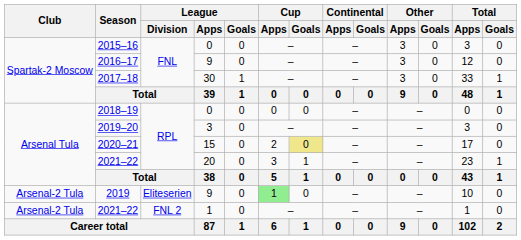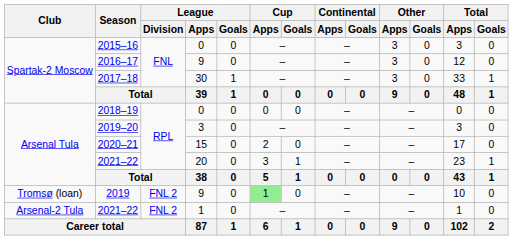 <table class="wikitable" style="text-align: center;">
 <tr>
 <th rowspan=2>Club</th>
 <th rowspan=2>Season</th>
 <th colspan=3>League</th>
 <th colspan=2>Cup</th>
 <th colspan=2>Continental</th>
 <th colspan=2>Other</th>
 <th colspan=2>Total</th>
 </tr>
 <tr>
 <th>Division</th>
 <th>Apps</th>
 <th>Goals</th>
 <th>Apps</th>
 <th>Goals</th>
 <th>Apps</th>
 <th>Goals</th>
 <th>Apps</th>
 <th>Goals</th>
 <th>Apps</th>
 <th>Goals</th>
 </tr>
 <tr>
 <td rowspan="4"><a href='#'>Spartak-2 Moscow</a></td>
 <td><a href='#'>2015–16</a></td>
 <td rowspan="3"><a href='#'>FNL</a></td>
 <td>0</td>
 <td>0</td>
 <td colspan=2>–</td>
 <td colspan=2>–</td>
 <td>3</td>
 <td>0</td>
 <td>3</td>
 <td>0</td>
 </tr>
 <tr>
 <td><a href='#'>2016–17</a></td>
 <td>9</td>
 <td>0</td>
 <td colspan=2>–</td>
 <td colspan=2>–</td>
 <td>3</td>
 <td>0</td>
 <td>12</td>
 <td>0</td>
 </tr>
 <tr>
 <td><a href='#'>2017–18</a></td>
 <td>30</td>
 <td>1</td>
 <td colspan=2>–</td>
 <td colspan=2>–</td>
 <td>3</td>
 <td>0</td>
 <td>33</td>
 <td>1</td>
 </tr>
 <tr>
 <th colspan=2>Total</th>
 <th>39</th>
 <th>1</th>
 <th>0</th>
 <th>0</th>
 <th>0</th>
 <th>0</th>
 <th>9</th>
 <th>0</th>
 <th>48</th>
 <th>1</th>
 </tr>
 <tr>
 <td rowspan="5"><a href='#'>Arsenal Tula</a></td>
 <td><a href='#'>2018–19</a></td>
 <td rowspan="4"><a href='#'>RPL</a></td>
 <td>0</td>
 <td>0</td>
 <td>0</td>
 <td>0</td>
 <td colspan=2>–</td>
 <td colspan=2>–</td>
 <td>0</td>
 <td>0</td>
 </tr>
 <tr>
 <td><a href='#'>2019–20</a></td>
 <td>3</td>
 <td>0</td>
 <td colspan=2>–</td>
 <td colspan=2>–</td>
 <td colspan=2>–</td>
 <td>3</td>
 <td>0</td>
 </tr>
 <tr>
 <td><a href='#'>2020–21</a></td>
 <td>15</td>
 <td>0</td>
 <td>2</td>
-<td style="background: khaki;">0</td>
+<td>0</td>
 <td colspan=2>–</td>
 <td colspan=2>–</td>
 <td>17</td>
 <td>0</td>
 </tr>
 <tr>
 <td><a href='#'>2021–22</a></td>
 <td>20</td>
 <td>0</td>
 <td>3</td>
 <td>1</td>
 <td colspan=2>–</td>
 <td colspan=2>–</td>
 <td>23</td>
 <td>1</td>
 </tr>
 <tr>
 <th colspan=2>Total</th>
 <th>38</th>
 <th>0</th>
 <th>5</th>
 <th>1</th>
 <th>0</th>
 <th>0</th>
 <th>0</th>
 <th>0</th>
 <th>43</th>
 <th>1</th>
 </tr>
 <tr>
-<td><a href='#'>Arsenal-2 Tula</a></td>
+<td><a href='#'>Tromsø</a> (loan)</td>
 <td><a href='#'>2019</a></td>
-<td><a href='#'>Eliteserien</a></td>
+<td><a href='#'>FNL 2</a></td>
 <td>9</td>
 <td>0</td>
 <td style="background: lightgreen;">1</td>
 <td>0</td>
 <td colspan=2>–</td>
 <td colspan=2>–</td>
 <td>10</td>
 <td>0</td>
 </tr>
 <tr>
 <td><a href='#'>Arsenal-2 Tula</a></td>
 <td><a href='#'>2021–22</a></td>
 <td><a href='#'>FNL 2</a></td>
 <td>1</td>
 <td>0</td>
 <td colspan=2>–</td>
 <td colspan=2>–</td>
 <td colspan=2>–</td>
 <td>1</td>
 <td>0</td>
 </tr>
 <tr>
 <th colspan=3>Career total</th>
 <th>87</th>
 <th>1</th>
 <th>6</th>
 <th>1</th>
 <th>0</th>
 <th>0</th>
 <th>9</th>
 <th>0</th>
 <th>102</th>
 <th>2</th>
 </tr>
 </table>
